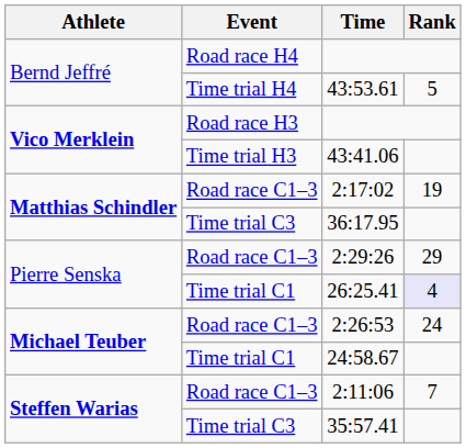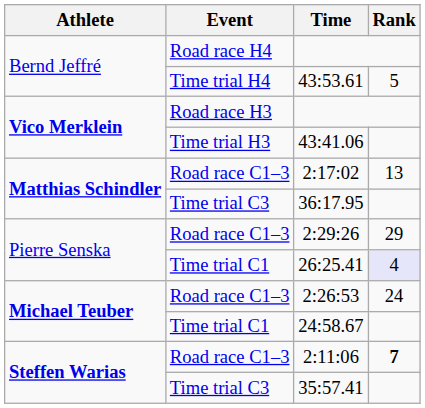 <table class=wikitable style="font-size:90%">
 <tr>
 <th>Athlete</th>
 <th>Event</th>
 <th>Time</th>
 <th>Rank</th>
 </tr>
 <tr align=center>
 <td align=left rowspan=2><a href='#'>Bernd Jeffré</a></td>
 <td align=left><a href='#'>Road race H4</a></td>
 <td colspan=2></td>
 </tr>
 <tr align=center>
 <td align=left><a href='#'>Time trial H4</a></td>
 <td>43:53.61</td>
 <td>5</td>
 </tr>
 <tr align=center>
 <td align=left rowspan=2><strong><a href='#'>Vico Merklein</a></strong></td>
 <td align=left><a href='#'>Road race H3</a></td>
 <td colspan=2></td>
 </tr>
 <tr align=center>
 <td align=left><a href='#'>Time trial H3</a></td>
 <td>43:41.06</td>
 <td></td>
 </tr>
 <tr align=center>
 <td align=left rowspan=2><strong><a href='#'>Matthias Schindler</a></strong></td>
 <td align=left><a href='#'>Road race C1–3</a></td>
 <td>2:17:02</td>
-<td>19</td>
+<td>13</td>
 </tr>
 <tr align=center>
 <td align=left><a href='#'>Time trial C3</a></td>
 <td>36:17.95</td>
 <td></td>
 </tr>
 <tr align=center>
 <td align=left rowspan=2><a href='#'>Pierre Senska</a></td>
 <td align=left><a href='#'>Road race C1–3</a></td>
 <td>2:29:26</td>
 <td>29</td>
 </tr>
 <tr align=center>
 <td align=left><a href='#'>Time trial C1</a></td>
 <td>26:25.41</td>
 <td style="background: lavender;">4</td>
 </tr>
 <tr align=center>
 <td align=left rowspan=2><strong><a href='#'>Michael Teuber</a></strong></td>
 <td align=left><a href='#'>Road race C1–3</a></td>
 <td>2:26:53</td>
 <td>24</td>
 </tr>
 <tr align=center>
 <td align=left><a href='#'>Time trial C1</a></td>
 <td>24:58.67</td>
 <td></td>
 </tr>
 <tr align=center>
 <td align=left rowspan=2><strong><a href='#'>Steffen Warias</a></strong></td>
 <td align=left><a href='#'>Road race C1–3</a></td>
 <td>2:11:06</td>
-<td>7</td>
+<td><strong>7</strong></td>
 </tr>
 <tr align=center>
 <td align=left><a href='#'>Time trial C3</a></td>
 <td>35:57.41</td>
 <td></td>
 </tr>
 </table>
